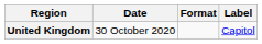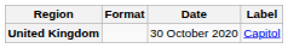 <table class="wikitable plainrowheaders">
 <tr>
 <th scope="col">Region</th>
+<th scope="col">Format</th>
 <th scope="col">Date</th>
-<th scope="col">Format</th>
 <th scope="col">Label</th>
 </tr>
 <tr>
 <th scope="row">United Kingdom</th>
+<td></td>
 <td>30 October 2020</td>
-<td></td>
 <td><a href='#'>Capitol</a></td>
 </tr>
 </table>
